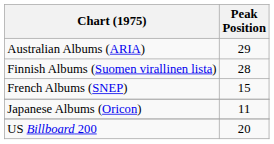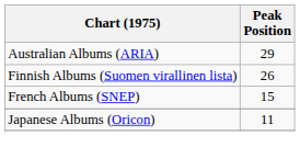 <table class="wikitable sortable plainrowheaders">
 <tr>
 <th>Chart (1975)</th>
 <th>Peak<br>Position</th>
 </tr>
 <tr>
 <td>Australian Albums (<a href='#'>ARIA</a>)</td>
 <td align="center">29</td>
 </tr>
 <tr>
 <td>Finnish Albums (<a href='#'>Suomen virallinen lista</a>)</td>
-<td align="center">28</td>
+<td align="center">26</td>
 </tr>
 <tr>
 <td>French Albums (<a href='#'>SNEP</a>)</td>
 <td align="center">15</td>
 </tr>
 <tr>
 </tr>
 <tr>
 <td>Japanese Albums (<a href='#'>Oricon</a>)</td>
 <td align="center">11</td>
 </tr>
 <tr>
 </tr>
 <tr>
 </tr>
-<tr>
-<td>US <a href='#'><em>Billboard</em> 200</a></td>
-<td align="center">20</td>
-</tr>
 </table>
